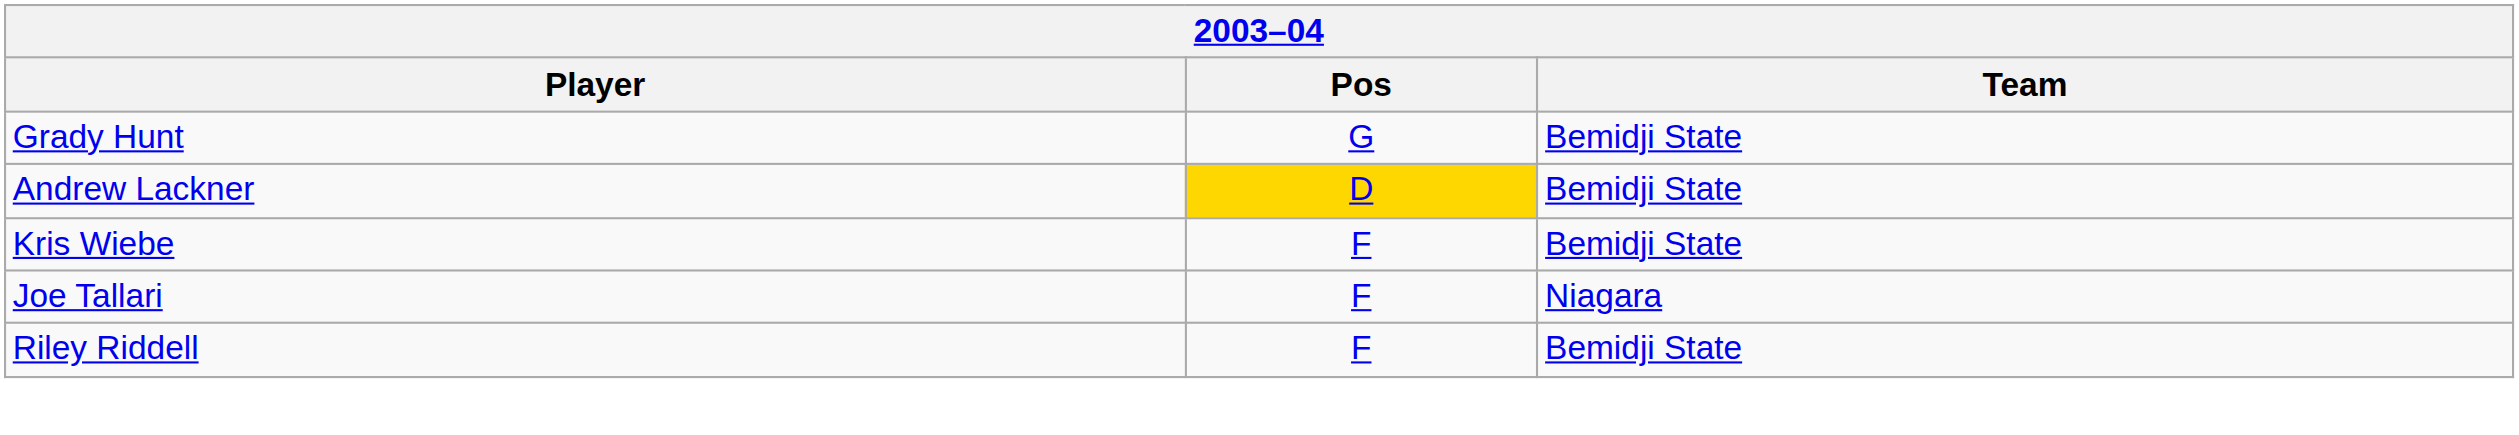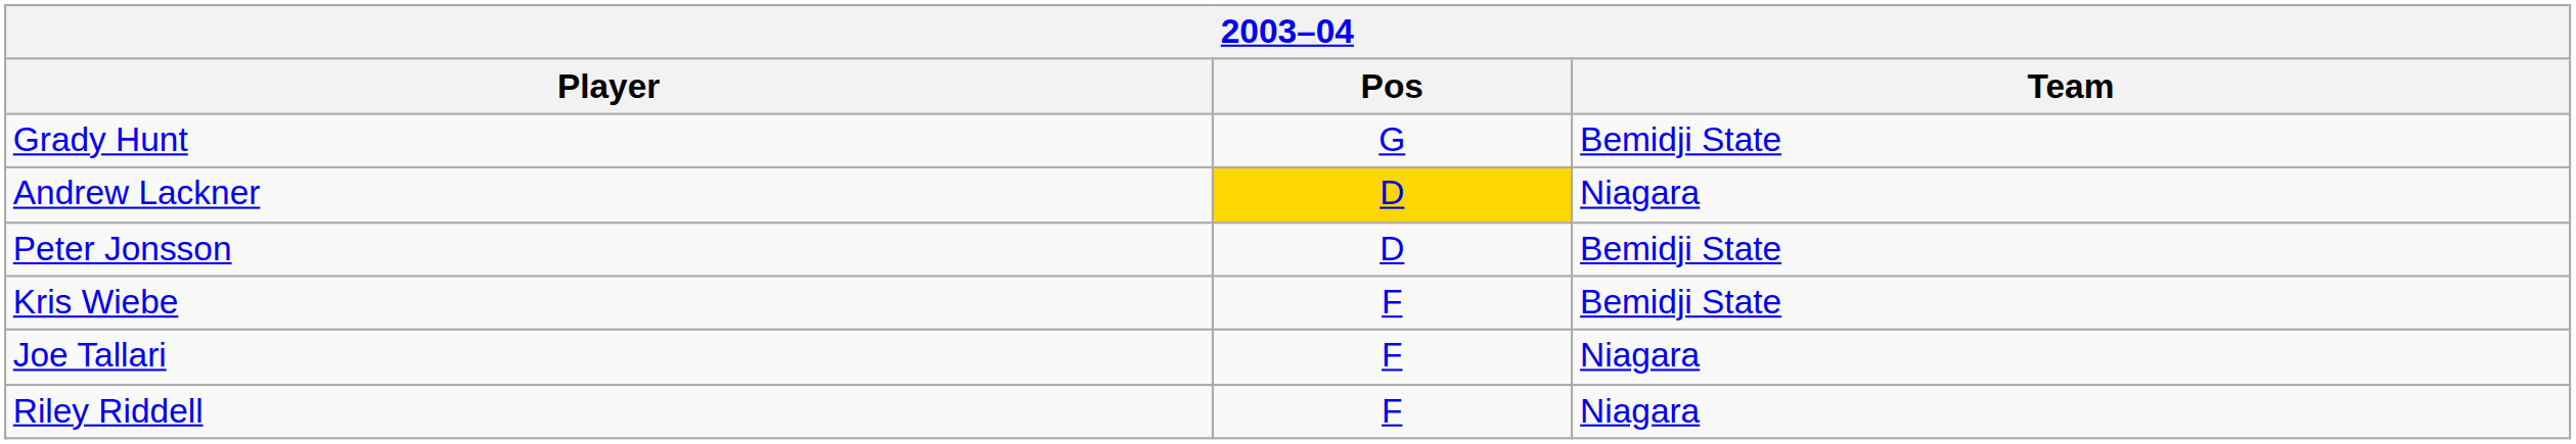 <table class="wikitable" width=95%>
 <tr>
 <th colspan=3><a href='#'>2003–04</a></th>
 </tr>
 <tr>
 <th>Player</th>
 <th>Pos</th>
 <th>Team</th>
 </tr>
 <tr>
 <td><a href='#'>Grady Hunt</a></td>
 <td style="text-align:center;"><a href='#'>G</a></td>
 <td><a href='#'>Bemidji State</a></td>
 </tr>
 <tr>
 <td><a href='#'>Andrew Lackner</a></td>
 <td style="background: gold; text-align:center;"><a href='#'>D</a></td>
+<td><a href='#'>Niagara</a></td>
+</tr>
+<tr>
+<td><a href='#'>Peter Jonsson</a></td>
+<td style="text-align:center;"><a href='#'>D</a></td>
 <td><a href='#'>Bemidji State</a></td>
 </tr>
 <tr>
 <td><a href='#'>Kris Wiebe</a></td>
 <td style="text-align:center;"><a href='#'>F</a></td>
 <td><a href='#'>Bemidji State</a></td>
 </tr>
 <tr>
 <td><a href='#'>Joe Tallari</a></td>
 <td style="text-align:center;"><a href='#'>F</a></td>
 <td><a href='#'>Niagara</a></td>
 </tr>
 <tr>
 <td><a href='#'>Riley Riddell</a></td>
 <td style="text-align:center;"><a href='#'>F</a></td>
-<td><a href='#'>Bemidji State</a></td>
+<td><a href='#'>Niagara</a></td>
 </tr>
 </table>
